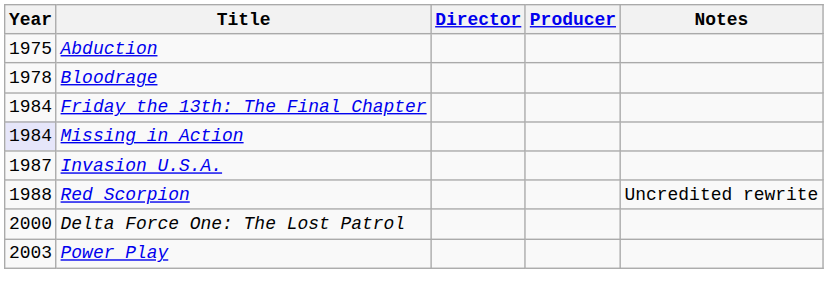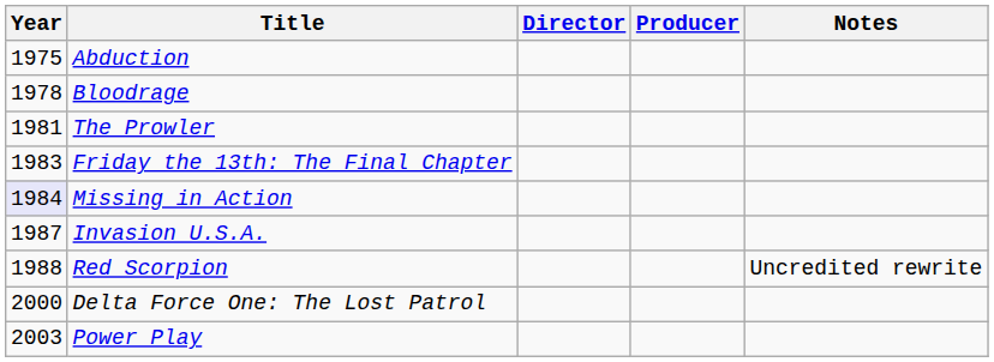 <table class="wikitable sortable">
 <tr>
 <th>Year</th>
 <th>Title</th>
 <th><a href='#'>Director</a></th>
 <th><a href='#'>Producer</a></th>
 <th>Notes</th>
 </tr>
 <tr>
 <td>1975</td>
 <td><em><a href='#'>Abduction</a></em></td>
 <td></td>
 <td></td>
 <td></td>
 </tr>
 <tr>
 <td>1978</td>
 <td><em><a href='#'>Bloodrage</a></em></td>
 <td></td>
 <td></td>
 <td></td>
 </tr>
 <tr>
-<td>1984</td>
+<td>1981</td>
+<td><em><a href='#'>The Prowler</a></em></td>
+<td></td>
+<td></td>
+<td></td>
+</tr>
+<tr>
+<td>1983</td>
 <td><em><a href='#'>Friday the 13th: The Final Chapter</a></em></td>
 <td></td>
 <td></td>
 <td></td>
 </tr>
 <tr>
 <td style="background: lavender;">1984</td>
 <td><em><a href='#'>Missing in Action</a></em></td>
 <td></td>
 <td></td>
 <td></td>
 </tr>
 <tr>
 <td>1987</td>
 <td><em><a href='#'>Invasion U.S.A.</a></em></td>
 <td></td>
 <td></td>
 <td></td>
 </tr>
 <tr>
 <td>1988</td>
 <td><em><a href='#'>Red Scorpion</a></em></td>
 <td></td>
 <td></td>
 <td>Uncredited rewrite</td>
 </tr>
 <tr>
 <td>2000</td>
 <td><em>Delta Force One: The Lost Patrol</em></td>
 <td></td>
 <td></td>
 <td></td>
 </tr>
 <tr>
 <td>2003</td>
 <td><em><a href='#'>Power Play</a></em></td>
 <td></td>
 <td></td>
 <td></td>
 </tr>
 </table>
